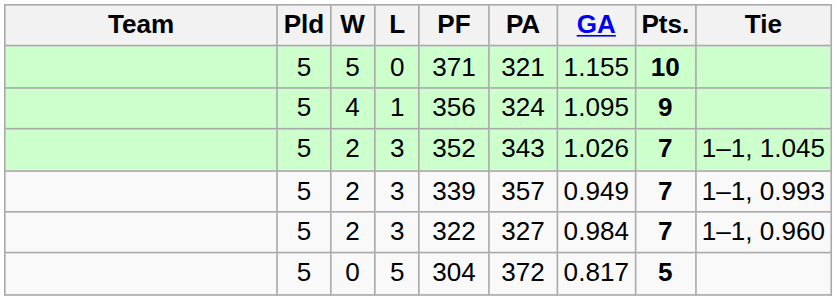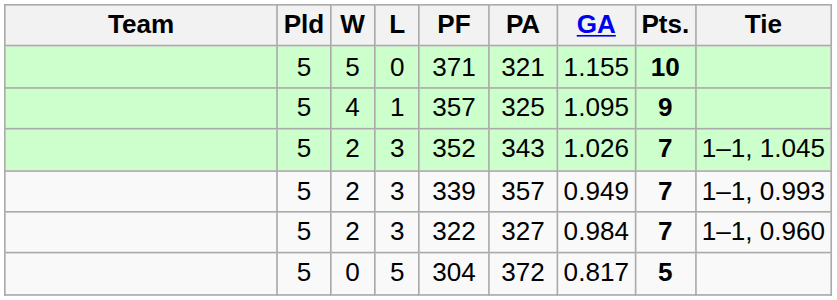 <table class=wikitable style="text-align:center">
 <tr>
 <th width=160>Team</th>
 <th width=20>Pld</th>
 <th width=20>W</th>
 <th width=20>L</th>
 <th width=35>PF</th>
 <th width=35>PA</th>
 <th width=35><a href='#'>GA</a></th>
 <th width=30>Pts.</th>
 <th>Tie</th>
 </tr>
 <tr bgcolor=#ccffcc>
 <td align=left></td>
 <td>5</td>
 <td>5</td>
 <td>0</td>
 <td>371</td>
 <td>321</td>
 <td>1.155</td>
 <td><strong>10</strong></td>
 <td></td>
 </tr>
 <tr bgcolor=#ccffcc>
 <td align=left></td>
 <td>5</td>
 <td>4</td>
 <td>1</td>
-<td>356</td>
-<td>324</td>
+<td>357</td>
+<td>325</td>
 <td>1.095</td>
 <td><strong>9</strong></td>
 <td></td>
 </tr>
 <tr bgcolor=#ccffcc>
 <td align=left></td>
 <td>5</td>
 <td>2</td>
 <td>3</td>
 <td>352</td>
 <td>343</td>
 <td>1.026</td>
 <td><strong>7</strong></td>
 <td>1–1, 1.045</td>
 </tr>
 <tr>
 <td align=left></td>
 <td>5</td>
 <td>2</td>
 <td>3</td>
 <td>339</td>
 <td>357</td>
 <td>0.949</td>
 <td><strong>7</strong></td>
 <td>1–1, 0.993</td>
 </tr>
 <tr>
 <td align=left></td>
 <td>5</td>
 <td>2</td>
 <td>3</td>
 <td>322</td>
 <td>327</td>
 <td>0.984</td>
 <td><strong>7</strong></td>
 <td>1–1, 0.960</td>
 </tr>
 <tr>
 <td align=left></td>
 <td>5</td>
 <td>0</td>
 <td>5</td>
 <td>304</td>
 <td>372</td>
 <td>0.817</td>
 <td><strong>5</strong></td>
 <td></td>
 </tr>
 </table>
